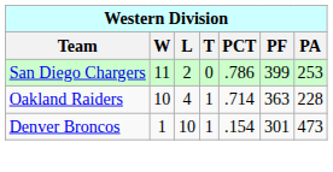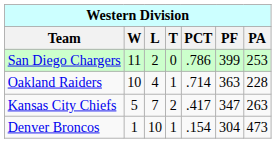 <table class="wikitable" style="text-align:center">
 <tr bgcolor="#ccffff">
 <td colspan="7" align="center"><strong>Western Division</strong></td>
 </tr>
 <tr bgcolor="#efefef">
 <th>Team</th>
 <th>W</th>
 <th>L</th>
 <th>T</th>
 <th>PCT</th>
 <th>PF</th>
 <th>PA</th>
 </tr>
 <tr style="background:#ccffcc">
 <td align="left"><a href='#'>San Diego Chargers</a></td>
 <td>11</td>
 <td>2</td>
 <td>0</td>
 <td>.786</td>
 <td>399</td>
 <td>253</td>
 </tr>
 <tr>
 <td align="left"><a href='#'>Oakland Raiders</a></td>
 <td>10</td>
 <td>4</td>
 <td>1</td>
 <td>.714</td>
 <td>363</td>
 <td>228</td>
 </tr>
 <tr>
+<td align="left"><a href='#'>Kansas City Chiefs</a></td>
+<td>5</td>
+<td>7</td>
+<td>2</td>
+<td>.417</td>
+<td>347</td>
+<td>263</td>
+</tr>
+<tr>
 <td align="left"><a href='#'>Denver Broncos</a></td>
 <td>1</td>
 <td>10</td>
 <td>1</td>
 <td>.154</td>
-<td>301</td>
+<td>304</td>
 <td>473</td>
 </tr>
 </table>
